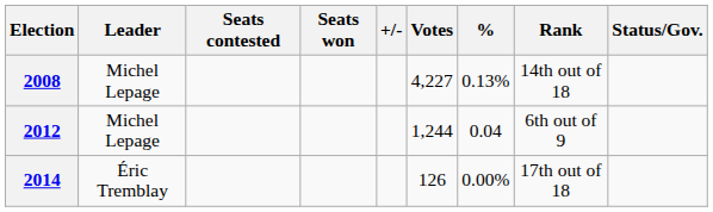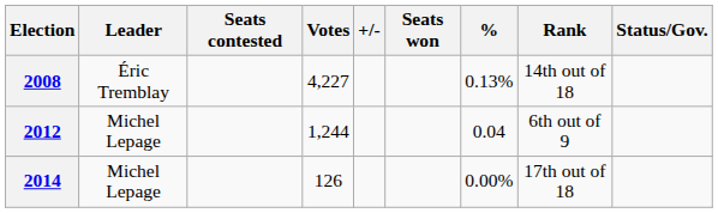 <table class="wikitable">
 <tr>
 <th>Election</th>
 <th>Leader</th>
 <th>Seats contested</th>
+<th>Votes</th>
+<th>+/-</th>
 <th>Seats won</th>
-<th>+/-</th>
-<th>Votes</th>
 <th>%</th>
 <th>Rank</th>
 <th>Status/Gov.</th>
 </tr>
 <tr style="text-align:center;">
 <th><a href='#'>2008</a></th>
-<td>Michel Lepage</td>
+<td>Éric Tremblay</td>
+<td></td>
+<td>4,227</td>
 <td></td>
 <td></td>
-<td></td>
-<td>4,227</td>
 <td>0.13%</td>
 <td> 14th out of 18</td>
 <td></td>
 </tr>
 <tr style="text-align:center;">
 <th><a href='#'>2012</a></th>
 <td>Michel Lepage</td>
 <td></td>
+<td>1,244</td>
 <td></td>
 <td></td>
-<td>1,244</td>
 <td>0.04</td>
 <td> 6th out of 9</td>
 <td></td>
 </tr>
 <tr style="text-align:center;">
 <th><a href='#'>2014</a></th>
-<td>Éric Tremblay</td>
+<td>Michel Lepage</td>
+<td></td>
+<td>126</td>
 <td></td>
 <td></td>
-<td></td>
-<td>126</td>
 <td>0.00%</td>
 <td> 17th out of 18</td>
 <td></td>
 </tr>
 </table>
